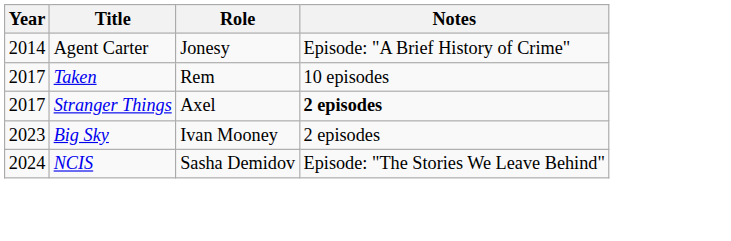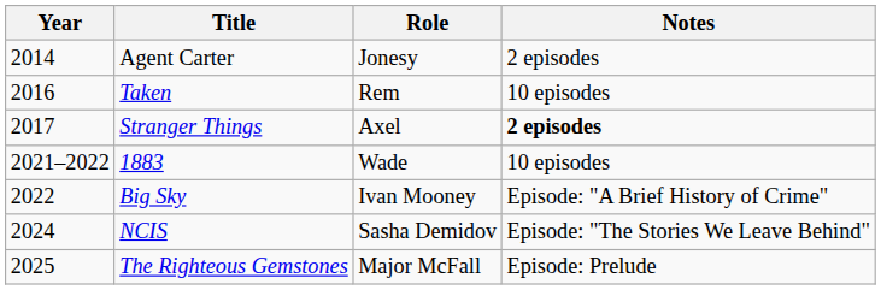 <table class="wikitable sortable">
 <tr>
 <th>Year</th>
 <th>Title</th>
 <th>Role</th>
 <th>Notes</th>
 </tr>
 <tr>
 <td>2014</td>
 <td>Agent Carter</td>
 <td>Jonesy</td>
-<td>Episode: "A Brief History of Crime"</td>
+<td>2 episodes</td>
 </tr>
 <tr>
-<td>2017</td>
+<td>2016</td>
 <td><em><a href='#'>Taken</a></em></td>
 <td>Rem</td>
 <td>10 episodes</td>
 </tr>
 <tr>
 <td>2017</td>
 <td><em><a href='#'>Stranger Things</a></em></td>
 <td>Axel</td>
 <td><strong>2 episodes</strong></td>
 </tr>
 <tr>
-<td>2023</td>
+<td>2021–2022</td>
+<td><em><a href='#'>1883</a></em></td>
+<td>Wade</td>
+<td>10 episodes</td>
+</tr>
+<tr>
+<td>2022</td>
 <td><em><a href='#'>Big Sky</a></em></td>
 <td>Ivan Mooney</td>
-<td>2 episodes</td>
+<td>Episode: "A Brief History of Crime"</td>
 </tr>
 <tr>
 <td>2024</td>
 <td><em><a href='#'>NCIS</a></em></td>
 <td>Sasha Demidov</td>
 <td>Episode: "The Stories We Leave Behind"</td>
 </tr>
+<tr>
+<td>2025</td>
+<td><em><a href='#'>The Righteous Gemstones</a></em></td>
+<td>Major McFall</td>
+<td>Episode: Prelude</td>
+</tr>
 </table>
